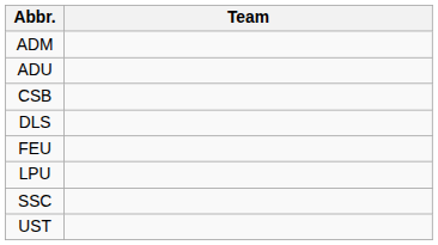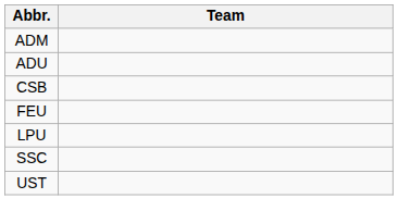 <table class="wikitable" style="text-align: center;">
 <tr>
 <th width=50>Abbr.</th>
 <th width=350>Team</th>
 </tr>
 <tr>
 <td>ADM</td>
 <td style="text-align:left;"></td>
 </tr>
 <tr>
 <td>ADU</td>
 <td style="text-align:left;"></td>
 </tr>
 <tr>
 <td>CSB</td>
-<td style="text-align:left;"></td>
-</tr>
-<tr>
-<td>DLS</td>
 <td style="text-align:left;"></td>
 </tr>
 <tr>
 <td>FEU</td>
 <td style="text-align:left;"></td>
 </tr>
 <tr>
 <td>LPU</td>
 <td style="text-align:left;"></td>
 </tr>
 <tr>
 <td>SSC</td>
 <td style="text-align:left;"></td>
 </tr>
 <tr>
 <td>UST</td>
 <td style="text-align:left;"></td>
 </tr>
 </table>
